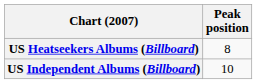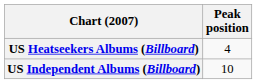 <table class="wikitable sortable plainrowheaders" style="text-align: center;">
 <tr>
 <th scope="col">Chart (2007)</th>
 <th scope="col">Peak<br>position</th>
 </tr>
 <tr>
 <th scope="row">US <a href='#'>Heatseekers Albums</a> (<em><a href='#'>Billboard</a></em>)</th>
-<td>8</td>
+<td>4</td>
 </tr>
 <tr>
 <th scope="row">US <a href='#'>Independent Albums</a> (<em><a href='#'>Billboard</a></em>)</th>
 <td>10</td>
 </tr>
 </table>
